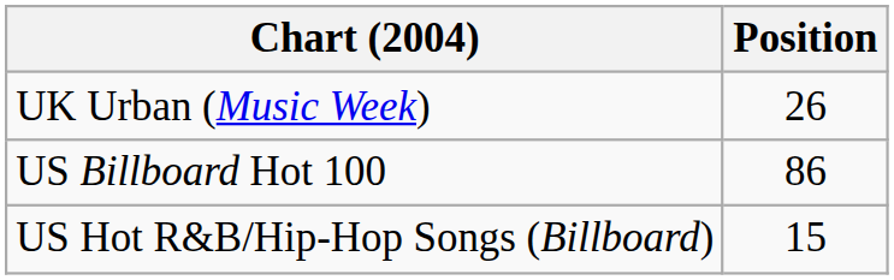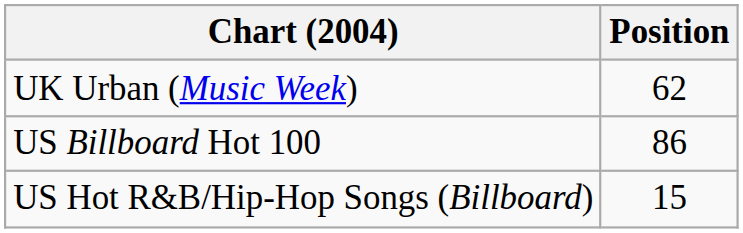 <table class="wikitable sortable">
 <tr>
 <th>Chart (2004)</th>
 <th>Position</th>
 </tr>
 <tr>
 <td>UK Urban (<em><a href='#'>Music Week</a></em>)</td>
-<td align="center">26</td>
+<td align="center">62</td>
 </tr>
 <tr>
 <td>US <em>Billboard</em> Hot 100</td>
 <td align="center">86</td>
 </tr>
 <tr>
 <td>US Hot R&B/Hip-Hop Songs (<em>Billboard</em>)</td>
 <td align="center">15</td>
 </tr>
 </table>
